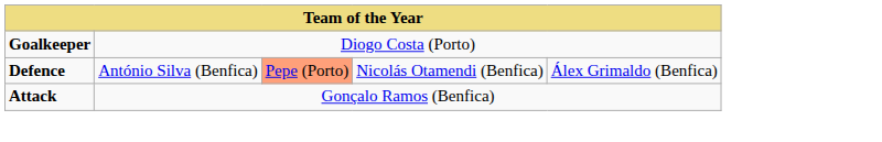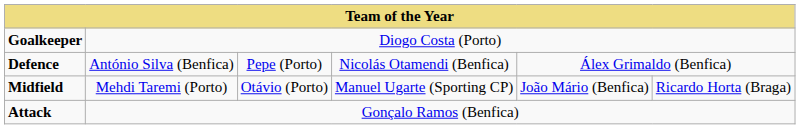 <table class="wikitable">
 <tr>
 <th colspan="6" style="background-color: #eedd82">Team of the Year</th>
 </tr>
 <tr>
 <td><strong>Goalkeeper</strong></td>
 <td colspan="5" align="center"> <a href='#'>Diogo Costa</a> (Porto)</td>
 </tr>
 <tr>
 <td><strong>Defence</strong></td>
 <td align="center"> <a href='#'>António Silva</a> (Benfica)</td>
-<td align="center" style="background: lightsalmon;"> <a href='#'>Pepe</a> (Porto)</td>
+<td align="center"> <a href='#'>Pepe</a> (Porto)</td>
 <td align="center"> <a href='#'>Nicolás Otamendi</a> (Benfica)</td>
 <td colspan="2" align="center"> <a href='#'>Álex Grimaldo</a> (Benfica)</td>
+</tr>
+<tr>
+<td><strong>Midfield</strong></td>
+<td align="center"> <a href='#'>Mehdi Taremi</a> (Porto)</td>
+<td align="center"> <a href='#'>Otávio</a> (Porto)</td>
+<td align="center"> <a href='#'>Manuel Ugarte</a> (Sporting CP)</td>
+<td align="center"> <a href='#'>João Mário</a> (Benfica)</td>
+<td> <a href='#'>Ricardo Horta</a> (Braga)</td>
 </tr>
 <tr>
 <td><strong>Attack</strong></td>
 <td colspan="5" align="center"> <a href='#'>Gonçalo Ramos</a> (Benfica)</td>
 </tr>
 </table>
